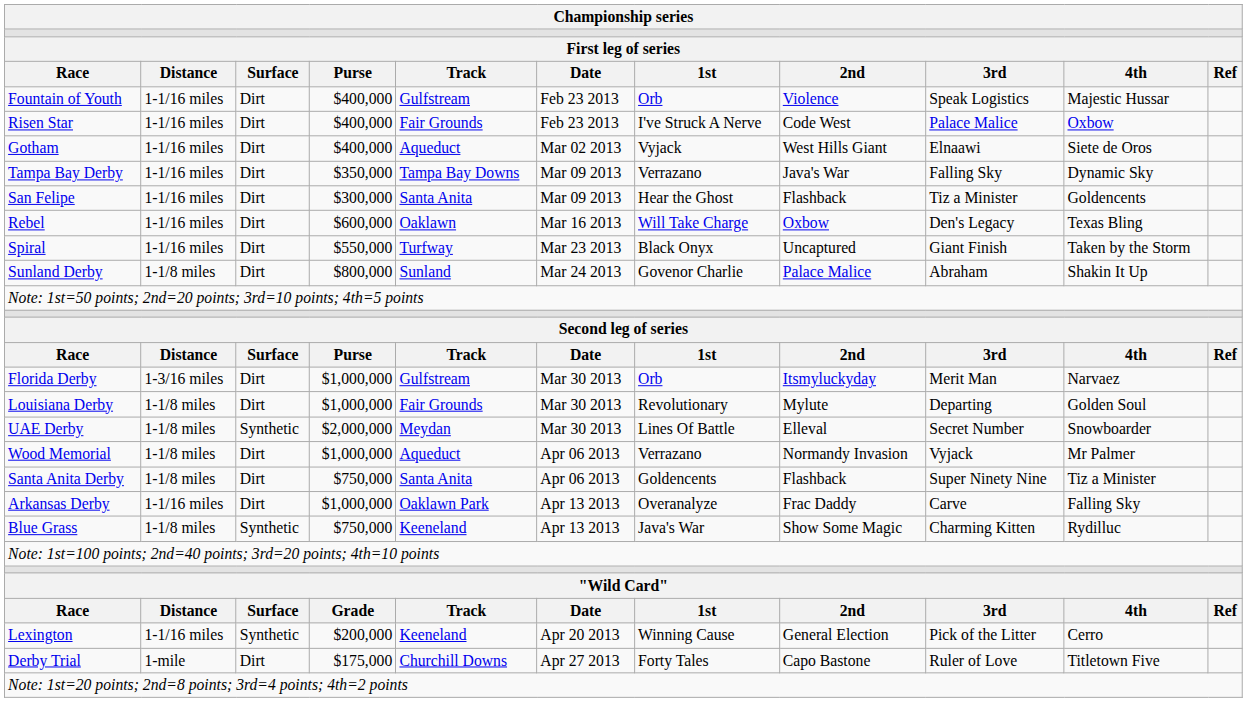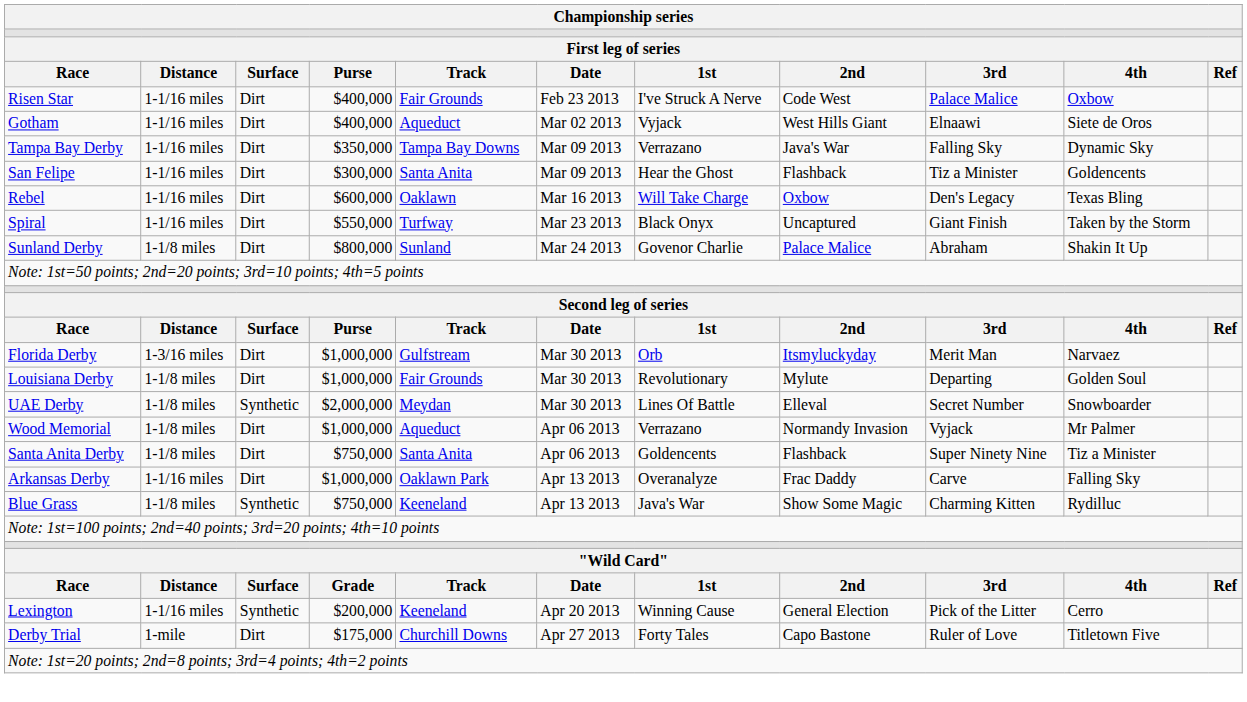 <table class="wikitable" style="width:100%">
 <tr>
 <th colspan=11>Championship series</th>
 </tr>
 <tr>
 <td colspan=11 style="background:#e3e3e3"></td>
 </tr>
 <tr>
 <th colspan=11>First leg of series</th>
 </tr>
 <tr>
 <th>Race</th>
 <th>Distance</th>
 <th>Surface</th>
 <th>Purse</th>
 <th>Track</th>
 <th>Date</th>
 <th>1st</th>
 <th>2nd</th>
 <th>3rd</th>
 <th>4th</th>
 <th>Ref</th>
-</tr>
-<tr>
-<td><a href='#'>Fountain of Youth</a></td>
-<td>1-<span>1/16 miles</span></td>
-<td>Dirt</td>
-<td align=right>$400,000</td>
-<td><a href='#'>Gulfstream</a></td>
-<td>Feb 23 2013</td>
-<td><a href='#'>Orb</a></td>
-<td><a href='#'>Violence</a></td>
-<td>Speak Logistics</td>
-<td>Majestic Hussar</td>
-<td></td>
 </tr>
 <tr>
 <td><a href='#'>Risen Star</a></td>
 <td>1-<span>1/16 miles</span></td>
 <td>Dirt</td>
 <td align=right>$400,000</td>
 <td><a href='#'>Fair Grounds</a></td>
 <td>Feb 23 2013</td>
 <td>I've Struck A Nerve</td>
 <td>Code West</td>
 <td><a href='#'>Palace Malice</a></td>
 <td><a href='#'>Oxbow</a></td>
 <td></td>
 </tr>
 <tr>
 <td><a href='#'>Gotham</a></td>
 <td>1-<span>1/16 miles</span></td>
 <td>Dirt</td>
 <td align=right>$400,000</td>
 <td><a href='#'>Aqueduct</a></td>
 <td>Mar 02 2013</td>
 <td>Vyjack</td>
 <td>West Hills Giant</td>
 <td>Elnaawi</td>
 <td>Siete de Oros</td>
 <td></td>
 </tr>
 <tr>
 <td><a href='#'>Tampa Bay Derby</a></td>
 <td>1-<span>1/16 miles</span></td>
 <td>Dirt</td>
 <td align=right>$350,000</td>
 <td><a href='#'>Tampa Bay Downs</a></td>
 <td>Mar 09 2013</td>
 <td>Verrazano</td>
 <td>Java's War</td>
 <td>Falling Sky</td>
 <td>Dynamic Sky</td>
 <td></td>
 </tr>
 <tr>
 <td><a href='#'>San Felipe</a></td>
 <td>1-<span>1/16 miles</span></td>
 <td>Dirt</td>
 <td align=right>$300,000</td>
 <td><a href='#'>Santa Anita</a></td>
 <td>Mar 09 2013</td>
 <td>Hear the Ghost</td>
 <td>Flashback</td>
 <td>Tiz a Minister</td>
 <td>Goldencents</td>
 <td></td>
 </tr>
 <tr>
 <td><a href='#'>Rebel</a></td>
 <td>1-<span>1/16 miles</span></td>
 <td>Dirt</td>
 <td align=right>$600,000</td>
 <td><a href='#'>Oaklawn</a></td>
 <td>Mar 16 2013</td>
 <td><a href='#'>Will Take Charge</a></td>
 <td><a href='#'>Oxbow</a></td>
 <td>Den's Legacy</td>
 <td>Texas Bling</td>
 <td></td>
 </tr>
 <tr>
 <td><a href='#'>Spiral</a></td>
 <td>1-<span>1/16 miles</span></td>
 <td>Dirt</td>
 <td align=right>$550,000</td>
 <td><a href='#'>Turfway</a></td>
 <td>Mar 23 2013</td>
 <td>Black Onyx</td>
 <td>Uncaptured</td>
 <td>Giant Finish</td>
 <td>Taken by the Storm</td>
 <td></td>
 </tr>
 <tr>
 <td><a href='#'>Sunland Derby</a></td>
 <td>1-<span>1/8 miles</span></td>
 <td>Dirt</td>
 <td align=right>$800,000</td>
 <td><a href='#'>Sunland</a></td>
 <td>Mar 24 2013</td>
 <td>Govenor Charlie</td>
 <td><a href='#'>Palace Malice</a></td>
 <td>Abraham</td>
 <td>Shakin It Up</td>
 <td></td>
 </tr>
 <tr>
 <td colspan=11><em>Note: 1st=50 points; 2nd=20 points; 3rd=10 points; 4th=5 points</em></td>
 </tr>
 <tr>
 <td colspan=11 style="background:#e3e3e3"></td>
 </tr>
 <tr>
 <th colspan=11>Second leg of series</th>
 </tr>
 <tr>
 <th>Race</th>
 <th>Distance</th>
 <th>Surface</th>
 <th>Purse</th>
 <th>Track</th>
 <th>Date</th>
 <th>1st</th>
 <th>2nd</th>
 <th>3rd</th>
 <th>4th</th>
 <th>Ref</th>
 </tr>
 <tr>
 <td><a href='#'>Florida Derby</a></td>
 <td>1-<span>3/16 miles</span></td>
 <td>Dirt</td>
 <td align=right>$1,000,000</td>
 <td><a href='#'>Gulfstream</a></td>
 <td>Mar 30 2013</td>
 <td><a href='#'>Orb</a></td>
 <td><a href='#'>Itsmyluckyday</a></td>
 <td>Merit Man</td>
 <td>Narvaez</td>
 <td></td>
 </tr>
 <tr>
 <td><a href='#'>Louisiana Derby</a></td>
 <td>1-<span>1/8 miles</span></td>
 <td>Dirt</td>
 <td align=right>$1,000,000</td>
 <td><a href='#'>Fair Grounds</a></td>
 <td>Mar 30 2013</td>
 <td>Revolutionary</td>
 <td>Mylute</td>
 <td>Departing</td>
 <td>Golden Soul</td>
 <td></td>
 </tr>
 <tr>
 <td><a href='#'>UAE Derby</a></td>
 <td>1-<span>1/8 miles</span></td>
 <td>Synthetic</td>
 <td align=right>$2,000,000</td>
 <td><a href='#'>Meydan</a></td>
 <td>Mar 30 2013</td>
 <td>Lines Of Battle</td>
 <td>Elleval</td>
 <td>Secret Number</td>
 <td>Snowboarder</td>
 <td></td>
 </tr>
 <tr>
 <td><a href='#'>Wood Memorial</a></td>
 <td>1-<span>1/8 miles</span></td>
 <td>Dirt</td>
 <td align=right>$1,000,000</td>
 <td><a href='#'>Aqueduct</a></td>
 <td>Apr 06 2013</td>
 <td>Verrazano</td>
 <td>Normandy Invasion</td>
 <td>Vyjack</td>
 <td>Mr Palmer</td>
 <td></td>
 </tr>
 <tr>
 <td><a href='#'>Santa Anita Derby</a></td>
 <td>1-<span>1/8 miles</span></td>
 <td>Dirt</td>
 <td align=right>$750,000</td>
 <td><a href='#'>Santa Anita</a></td>
 <td>Apr 06 2013</td>
 <td>Goldencents</td>
 <td>Flashback</td>
 <td>Super Ninety Nine</td>
 <td>Tiz a Minister</td>
 <td></td>
 </tr>
 <tr>
 <td><a href='#'>Arkansas Derby</a></td>
 <td>1-<span>1/16 miles</span></td>
 <td>Dirt</td>
 <td align=right>$1,000,000</td>
 <td><a href='#'>Oaklawn Park</a></td>
 <td>Apr 13 2013</td>
 <td>Overanalyze</td>
 <td>Frac Daddy</td>
 <td>Carve</td>
 <td>Falling Sky</td>
 <td></td>
 </tr>
 <tr>
 <td><a href='#'>Blue Grass</a></td>
 <td>1-<span>1/8 miles</span></td>
 <td>Synthetic</td>
 <td align=right>$750,000</td>
 <td><a href='#'>Keeneland</a></td>
 <td>Apr 13 2013</td>
 <td>Java's War</td>
 <td>Show Some Magic</td>
 <td>Charming Kitten</td>
 <td>Rydilluc</td>
 <td></td>
 </tr>
 <tr>
 <td colspan=11><em>Note: 1st=100 points; 2nd=40 points; 3rd=20 points; 4th=10 points</em></td>
 </tr>
 <tr>
 <td colspan=11 style="background:#e3e3e3"></td>
 </tr>
 <tr>
 <th colspan=11>"Wild Card"</th>
 </tr>
 <tr>
 <th>Race</th>
 <th>Distance</th>
 <th>Surface</th>
 <th>Grade</th>
 <th>Track</th>
 <th>Date</th>
 <th>1st</th>
 <th>2nd</th>
 <th>3rd</th>
 <th>4th</th>
 <th>Ref</th>
 </tr>
 <tr>
 <td><a href='#'>Lexington</a></td>
 <td>1-<span>1/16 miles</span></td>
 <td>Synthetic</td>
 <td align=right>$200,000</td>
 <td><a href='#'>Keeneland</a></td>
 <td>Apr 20 2013</td>
 <td>Winning Cause</td>
 <td>General Election</td>
 <td>Pick of the Litter</td>
 <td>Cerro</td>
 <td></td>
 </tr>
 <tr>
 <td><a href='#'>Derby Trial</a></td>
 <td>1-<span>mile</span></td>
 <td>Dirt</td>
 <td align=right>$175,000</td>
 <td><a href='#'>Churchill Downs</a></td>
 <td>Apr 27 2013</td>
 <td>Forty Tales</td>
 <td>Capo Bastone</td>
 <td>Ruler of Love</td>
 <td>Titletown Five</td>
 <td></td>
 </tr>
 <tr>
 <td colspan=11><em>Note: 1st=20 points; 2nd=8 points; 3rd=4 points; 4th=2 points</em></td>
 </tr>
 </table>
